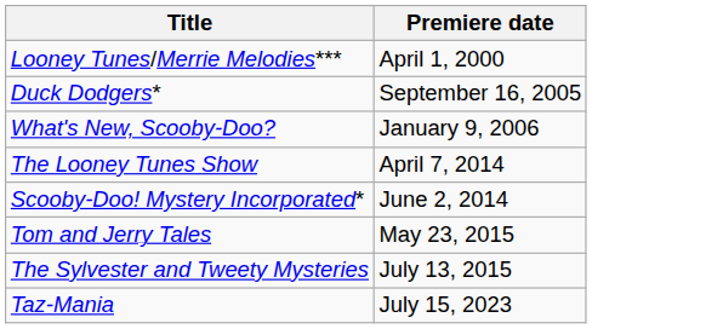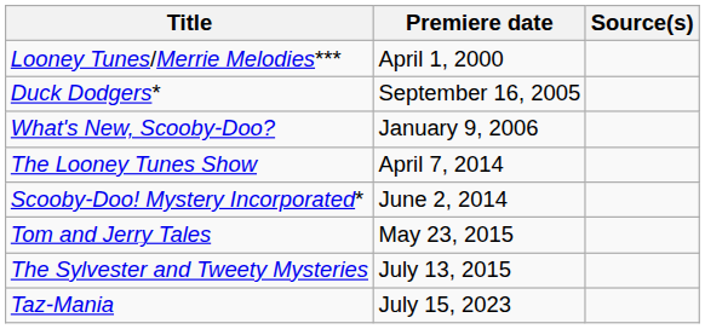 <table class="wikitable sortable">
 <tr>
 <th>Title</th>
 <th>Premiere date</th>
+<th>Source(s)</th>
 </tr>
 <tr>
 <td><em><a href='#'>Looney Tunes</a></em>/<em><a href='#'>Merrie Melodies</a></em>***</td>
 <td>April 1, 2000</td>
+<td></td>
 </tr>
 <tr>
 <td><em><a href='#'>Duck Dodgers</a></em>*</td>
 <td>September 16, 2005</td>
+<td></td>
 </tr>
 <tr>
 <td><em><a href='#'>What's New, Scooby-Doo?</a></em></td>
 <td>January 9, 2006</td>
+<td></td>
 </tr>
 <tr>
 <td><em><a href='#'>The Looney Tunes Show</a></em></td>
 <td>April 7, 2014</td>
+<td></td>
 </tr>
 <tr>
 <td><em><a href='#'>Scooby-Doo! Mystery Incorporated</a></em>*</td>
 <td>June 2, 2014</td>
+<td></td>
 </tr>
 <tr>
 <td><em><a href='#'>Tom and Jerry Tales</a></em></td>
 <td>May 23, 2015</td>
+<td></td>
 </tr>
 <tr>
 <td><em><a href='#'>The Sylvester and Tweety Mysteries</a></em></td>
 <td>July 13, 2015</td>
+<td></td>
 </tr>
 <tr>
 <td><em><a href='#'>Taz-Mania</a></em></td>
 <td>July 15, 2023</td>
+<td></td>
 </tr>
 </table>
